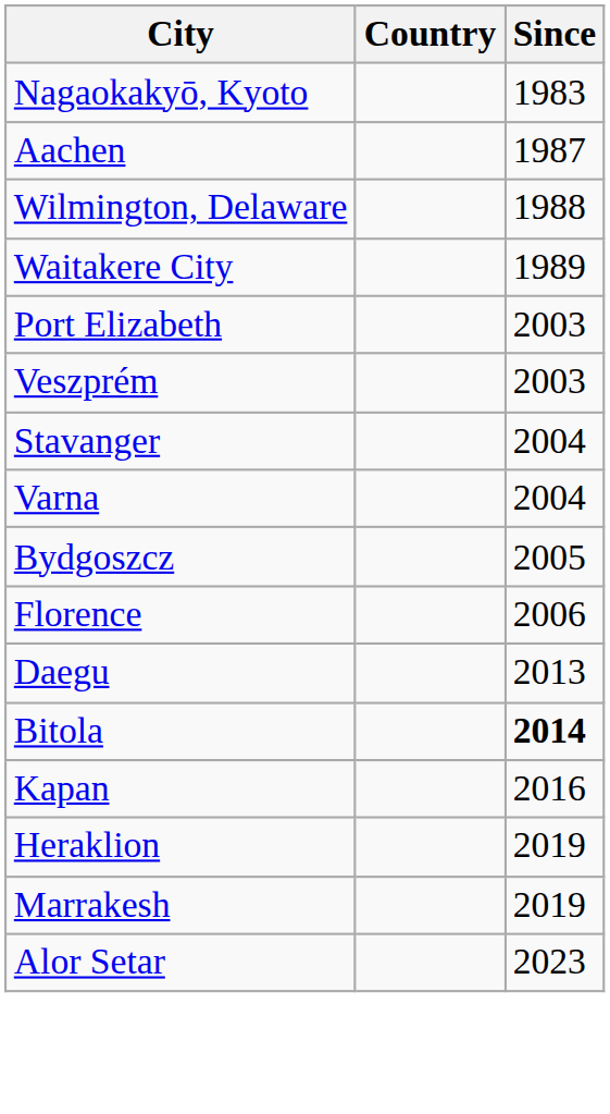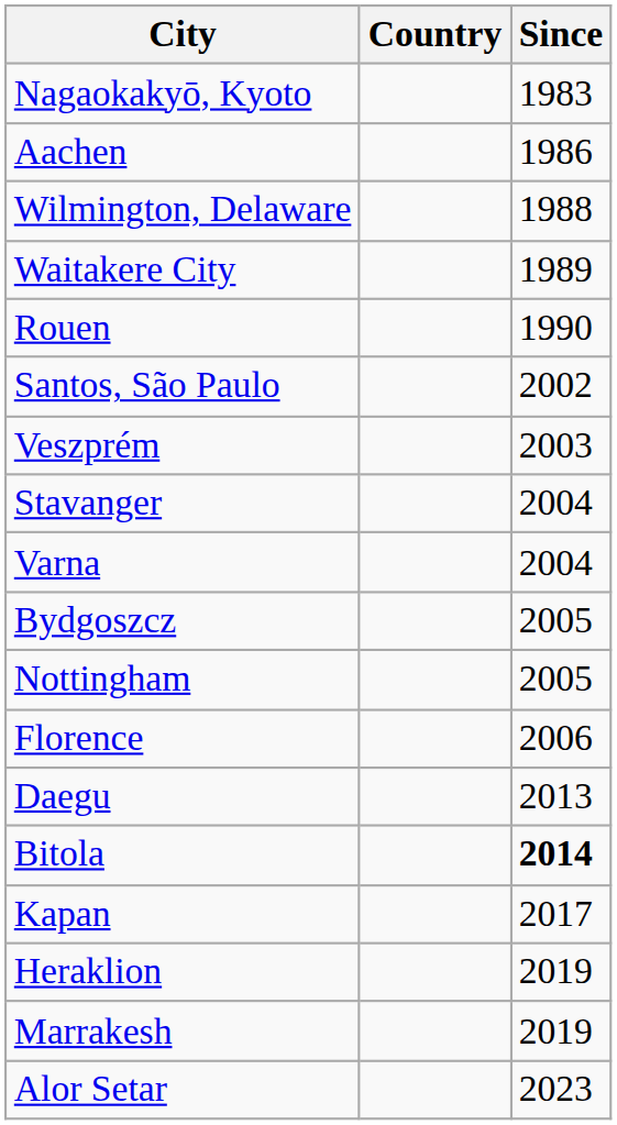 <table class="wikitable">
 <tr class="hintergrundfarbe5">
 <th>City</th>
 <th>Country</th>
 <th>Since</th>
 </tr>
 <tr>
 <td><a href='#'>Nagaokakyō, Kyoto</a></td>
 <td></td>
 <td>1983</td>
 </tr>
 <tr>
 <td><a href='#'>Aachen</a></td>
 <td></td>
-<td>1987</td>
+<td>1986</td>
 </tr>
 <tr>
 <td><a href='#'>Wilmington, Delaware</a></td>
 <td></td>
 <td>1988</td>
 </tr>
 <tr>
 <td><a href='#'>Waitakere City</a></td>
 <td></td>
 <td>1989</td>
 </tr>
 <tr>
-<td><a href='#'>Port Elizabeth</a></td>
+<td><a href='#'>Rouen</a></td>
 <td></td>
-<td>2003</td>
+<td>1990</td>
+</tr>
+<tr>
+<td><a href='#'>Santos, São Paulo</a></td>
+<td></td>
+<td>2002</td>
 </tr>
 <tr>
 <td><a href='#'>Veszprém</a></td>
 <td></td>
 <td>2003</td>
 </tr>
 <tr>
 <td><a href='#'>Stavanger</a></td>
 <td></td>
 <td>2004</td>
 </tr>
 <tr>
 <td><a href='#'>Varna</a></td>
 <td></td>
 <td>2004</td>
 </tr>
 <tr>
 <td><a href='#'>Bydgoszcz</a></td>
 <td></td>
 <td>2005</td>
 </tr>
 <tr>
+<td><a href='#'>Nottingham</a></td>
+<td></td>
+<td>2005</td>
+</tr>
+<tr>
 <td><a href='#'>Florence</a></td>
 <td></td>
 <td>2006</td>
 </tr>
 <tr>
 <td><a href='#'>Daegu</a></td>
 <td></td>
 <td>2013</td>
 </tr>
 <tr>
 <td><a href='#'>Bitola</a></td>
 <td></td>
 <td><strong>2014</strong></td>
 </tr>
 <tr>
 <td><a href='#'>Kapan</a></td>
 <td></td>
-<td>2016</td>
+<td>2017</td>
 </tr>
 <tr>
 <td><a href='#'>Heraklion</a></td>
 <td></td>
 <td>2019</td>
 </tr>
 <tr>
 <td><a href='#'>Marrakesh</a></td>
 <td></td>
 <td>2019</td>
 </tr>
 <tr>
 <td><a href='#'>Alor Setar</a></td>
 <td></td>
 <td>2023</td>
 </tr>
 </table>
